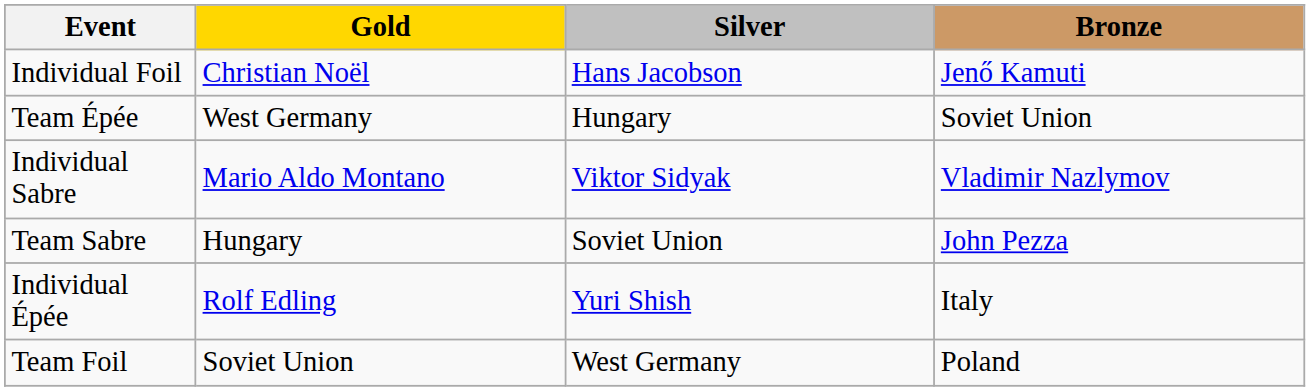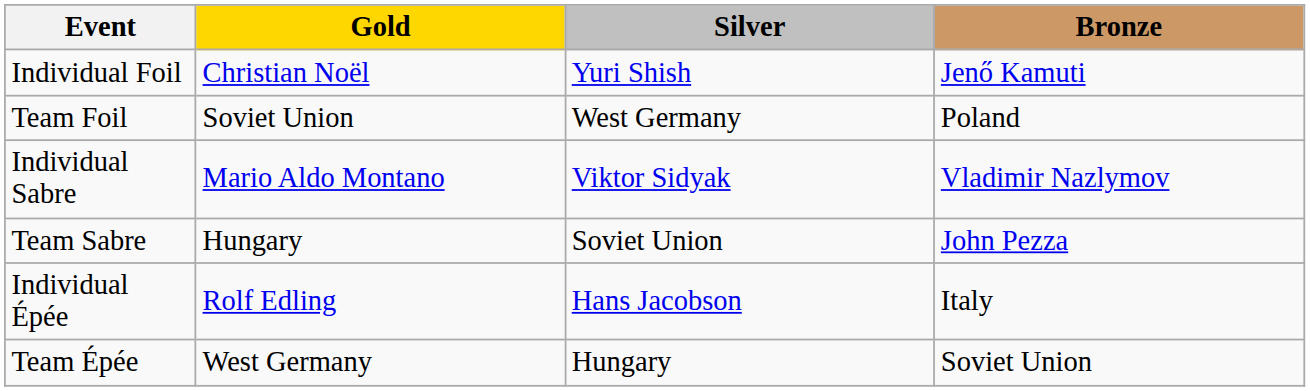 <table class="wikitable">
 <tr>
 <th width="100">Event</th>
 <th style="background-color:gold;" width="200"> Gold</th>
 <th style="background-color:silver;" width="200"> Silver</th>
 <th style="background-color:#CC9966;" width="200"> Bronze</th>
 </tr>
 <tr>
 <td>Individual Foil</td>
 <td> <a href='#'>Christian Noël</a></td>
-<td> <a href='#'>Hans Jacobson</a></td>
+<td> <a href='#'>Yuri Shish</a></td>
 <td> <a href='#'>Jenő Kamuti</a></td>
 </tr>
 <tr>
-<td>Team Épée</td>
+<td>Team Foil</td>
+<td> Soviet Union</td>
 <td> West Germany</td>
-<td> Hungary</td>
-<td> Soviet Union</td>
+<td> Poland</td>
 </tr>
 <tr>
 <td>Individual Sabre</td>
 <td> <a href='#'>Mario Aldo Montano</a></td>
 <td> <a href='#'>Viktor Sidyak</a></td>
 <td> <a href='#'>Vladimir Nazlymov</a></td>
 </tr>
 <tr>
 <td>Team Sabre</td>
 <td> Hungary</td>
 <td> Soviet Union</td>
 <td> <a href='#'>John Pezza</a></td>
 </tr>
 <tr>
 <td>Individual Épée</td>
 <td> <a href='#'>Rolf Edling</a></td>
-<td> <a href='#'>Yuri Shish</a></td>
+<td> <a href='#'>Hans Jacobson</a></td>
 <td> Italy</td>
 </tr>
 <tr>
-<td>Team Foil</td>
+<td>Team Épée</td>
+<td> West Germany</td>
+<td> Hungary</td>
 <td> Soviet Union</td>
-<td> West Germany</td>
-<td> Poland</td>
 </tr>
 </table>
